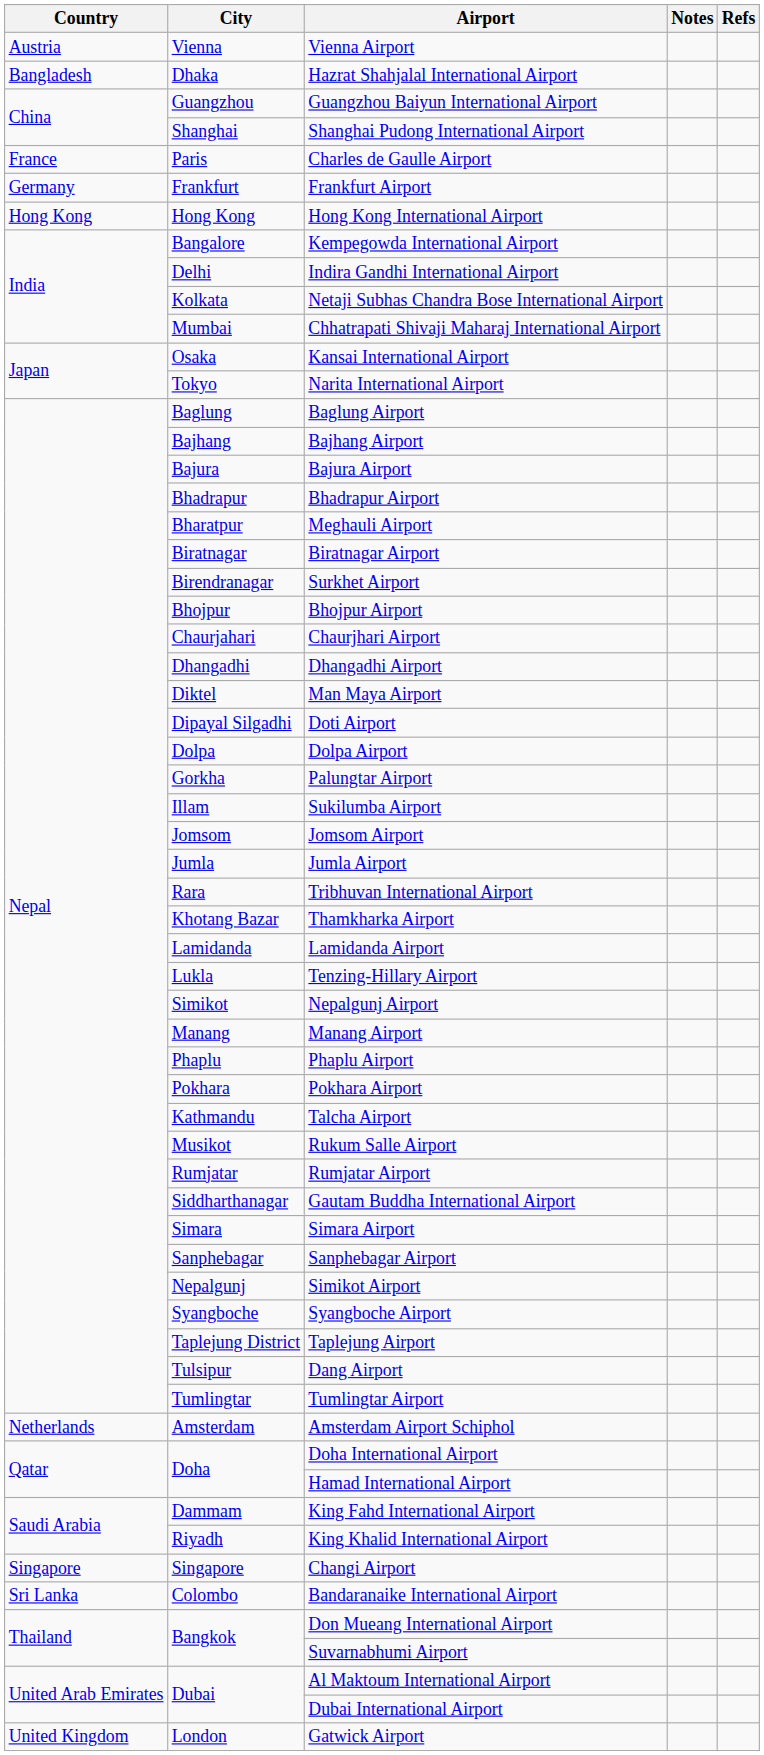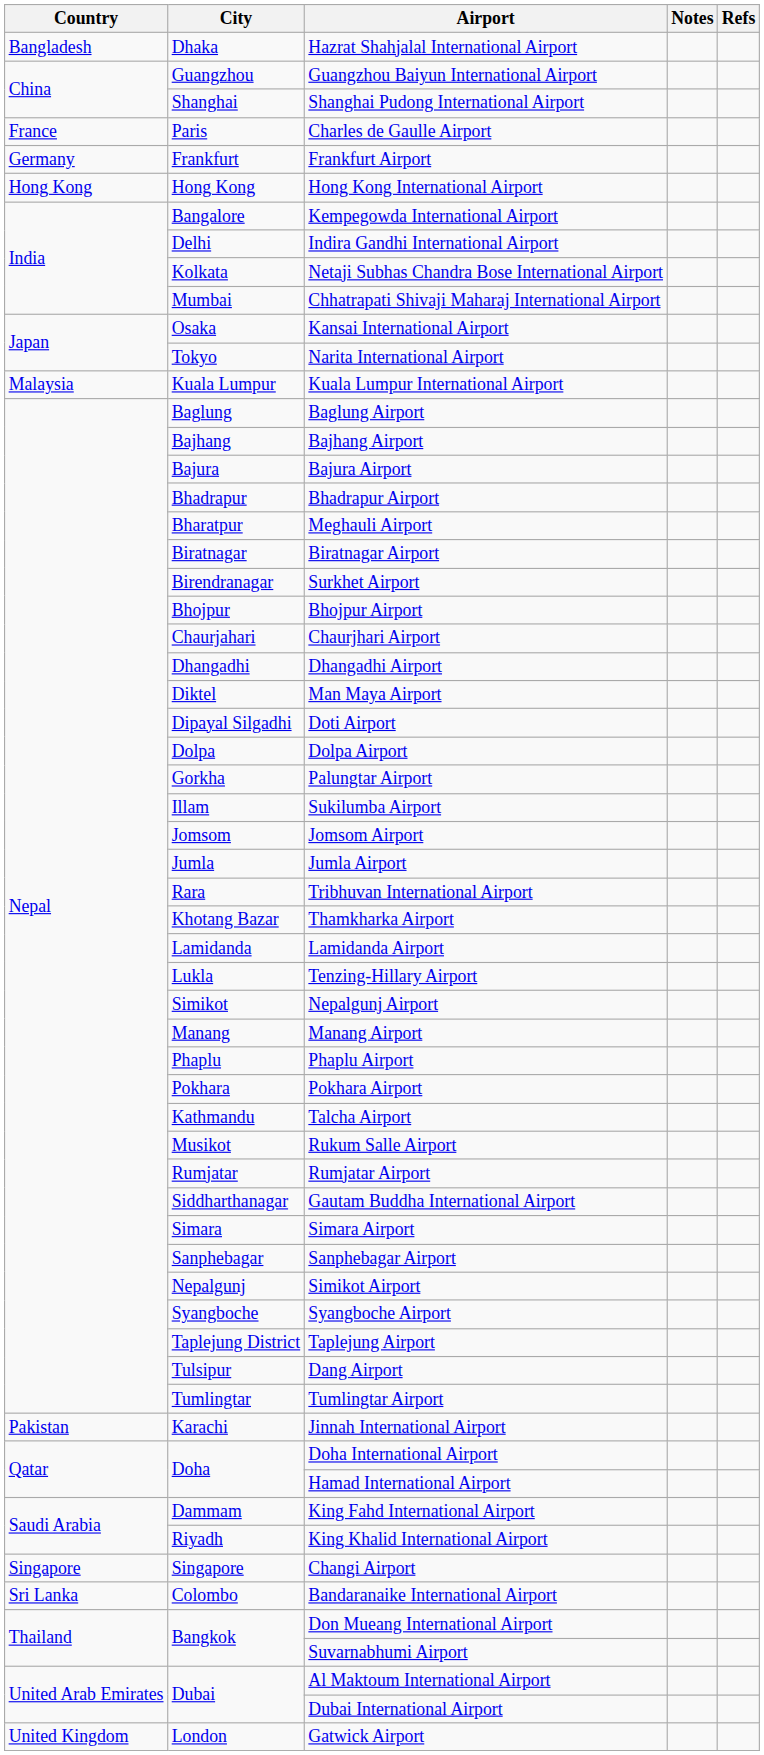 <table class="wikitable sortable">
 <tr>
 <th>Country</th>
 <th>City</th>
 <th>Airport</th>
 <th>Notes</th>
 <th>Refs</th>
-</tr>
-<tr>
-<td><a href='#'>Austria</a></td>
-<td><a href='#'>Vienna</a></td>
-<td><a href='#'>Vienna Airport</a></td>
-<td></td>
-<td align=center></td>
 </tr>
 <tr>
 <td><a href='#'>Bangladesh</a></td>
 <td><a href='#'>Dhaka</a></td>
 <td><a href='#'>Hazrat Shahjalal International Airport</a></td>
 <td></td>
 <td align=center></td>
 </tr>
 <tr>
 <td rowspan="2"><a href='#'>China</a></td>
 <td><a href='#'>Guangzhou</a></td>
 <td><a href='#'>Guangzhou Baiyun International Airport</a></td>
 <td></td>
 <td align=center></td>
 </tr>
 <tr>
 <td><a href='#'>Shanghai</a></td>
 <td><a href='#'>Shanghai Pudong International Airport</a></td>
 <td></td>
 <td align=center></td>
 </tr>
 <tr>
 <td><a href='#'>France</a></td>
 <td><a href='#'>Paris</a></td>
 <td><a href='#'>Charles de Gaulle Airport</a></td>
 <td></td>
 <td align=center></td>
 </tr>
 <tr>
 <td><a href='#'>Germany</a></td>
 <td><a href='#'>Frankfurt</a></td>
 <td><a href='#'>Frankfurt Airport</a></td>
 <td></td>
 <td align=center></td>
 </tr>
 <tr>
 <td><a href='#'>Hong Kong</a></td>
 <td><a href='#'>Hong Kong</a></td>
 <td><a href='#'>Hong Kong International Airport</a></td>
 <td align=center></td>
 <td align=center></td>
 </tr>
 <tr>
 <td rowspan="4"><a href='#'>India</a></td>
 <td><a href='#'>Bangalore</a></td>
 <td><a href='#'>Kempegowda International Airport</a></td>
 <td align=center></td>
 <td align=center></td>
 </tr>
 <tr>
 <td><a href='#'>Delhi</a></td>
 <td><a href='#'>Indira Gandhi International Airport</a></td>
 <td align=center></td>
 <td align=center></td>
 </tr>
 <tr>
 <td><a href='#'>Kolkata</a></td>
 <td><a href='#'>Netaji Subhas Chandra Bose International Airport</a></td>
 <td></td>
 <td align=center></td>
 </tr>
 <tr>
 <td><a href='#'>Mumbai</a></td>
 <td><a href='#'>Chhatrapati Shivaji Maharaj International Airport</a></td>
 <td align=center></td>
 <td align=center></td>
 </tr>
 <tr>
 <td rowspan="2"><a href='#'>Japan</a></td>
 <td><a href='#'>Osaka</a></td>
 <td><a href='#'>Kansai International Airport</a></td>
 <td></td>
 <td align=center></td>
 </tr>
 <tr>
 <td><a href='#'>Tokyo</a></td>
 <td><a href='#'>Narita International Airport</a></td>
+<td align=center></td>
+<td align=center></td>
+</tr>
+<tr>
+<td><a href='#'>Malaysia</a></td>
+<td><a href='#'>Kuala Lumpur</a></td>
+<td><a href='#'>Kuala Lumpur International Airport</a></td>
 <td align=center></td>
 <td align=center></td>
 </tr>
 <tr>
 <td rowspan="36"><a href='#'>Nepal</a></td>
 <td><a href='#'>Baglung</a></td>
 <td><a href='#'>Baglung Airport</a></td>
 <td></td>
 <td align=center></td>
 </tr>
 <tr>
 <td><a href='#'>Bajhang</a></td>
 <td><a href='#'>Bajhang Airport</a></td>
 <td></td>
 <td align=center></td>
 </tr>
 <tr>
 <td><a href='#'>Bajura</a></td>
 <td><a href='#'>Bajura Airport</a></td>
 <td align=center></td>
 <td align=center></td>
 </tr>
 <tr>
 <td><a href='#'>Bhadrapur</a></td>
 <td><a href='#'>Bhadrapur Airport</a></td>
 <td align=center></td>
 <td align=center></td>
 </tr>
 <tr>
 <td><a href='#'>Bharatpur</a></td>
 <td><a href='#'>Meghauli Airport</a></td>
 <td></td>
 <td align=center></td>
 </tr>
 <tr>
 <td><a href='#'>Biratnagar</a></td>
 <td><a href='#'>Biratnagar Airport</a></td>
 <td align=center></td>
 <td align=center></td>
 </tr>
 <tr>
 <td><a href='#'>Birendranagar</a></td>
 <td><a href='#'>Surkhet Airport</a></td>
 <td></td>
 <td align=center></td>
 </tr>
 <tr>
 <td><a href='#'>Bhojpur</a></td>
 <td><a href='#'>Bhojpur Airport</a></td>
 <td align=center></td>
 <td align=center></td>
 </tr>
 <tr>
 <td><a href='#'>Chaurjahari</a></td>
 <td><a href='#'>Chaurjhari Airport</a></td>
 <td></td>
 <td align=center></td>
 </tr>
 <tr>
 <td><a href='#'>Dhangadhi</a></td>
 <td><a href='#'>Dhangadhi Airport</a></td>
 <td align=center></td>
 <td align=center></td>
 </tr>
 <tr>
 <td><a href='#'>Diktel</a></td>
 <td><a href='#'>Man Maya Airport</a></td>
 <td></td>
 <td align=center></td>
 </tr>
 <tr>
 <td><a href='#'>Dipayal Silgadhi</a></td>
 <td><a href='#'>Doti Airport</a></td>
 <td align=center></td>
 <td align=center></td>
 </tr>
 <tr>
 <td><a href='#'>Dolpa</a></td>
 <td><a href='#'>Dolpa Airport</a></td>
 <td align=center></td>
 <td align=center></td>
 </tr>
 <tr>
 <td><a href='#'>Gorkha</a></td>
 <td><a href='#'>Palungtar Airport</a></td>
 <td></td>
 <td align=center></td>
 </tr>
 <tr>
 <td><a href='#'>Illam</a></td>
 <td><a href='#'>Sukilumba Airport</a></td>
 <td align=center></td>
 <td align=center></td>
 </tr>
 <tr>
 <td><a href='#'>Jomsom</a></td>
 <td><a href='#'>Jomsom Airport</a></td>
 <td align=center></td>
 <td align=center></td>
 </tr>
 <tr>
 <td><a href='#'>Jumla</a></td>
 <td><a href='#'>Jumla Airport</a></td>
 <td align=center></td>
 <td align=center></td>
 </tr>
 <tr>
 <td><a href='#'>Rara</a></td>
 <td><a href='#'>Tribhuvan International Airport</a></td>
 <td></td>
 <td align=center></td>
 </tr>
 <tr>
 <td><a href='#'>Khotang Bazar</a></td>
 <td><a href='#'>Thamkharka Airport</a></td>
 <td align=center></td>
 <td align=center></td>
 </tr>
 <tr>
 <td><a href='#'>Lamidanda</a></td>
 <td><a href='#'>Lamidanda Airport</a></td>
 <td align=center></td>
 <td align=center></td>
 </tr>
 <tr>
 <td><a href='#'>Lukla</a></td>
 <td><a href='#'>Tenzing-Hillary Airport</a></td>
 <td align=center></td>
 <td align=center></td>
 </tr>
 <tr>
 <td><a href='#'>Simikot</a></td>
 <td><a href='#'>Nepalgunj Airport</a></td>
 <td align=center></td>
 <td align=center></td>
 </tr>
 <tr>
 <td><a href='#'>Manang</a></td>
 <td><a href='#'>Manang Airport</a></td>
 <td></td>
 <td align=center></td>
 </tr>
 <tr>
 <td><a href='#'>Phaplu</a></td>
 <td><a href='#'>Phaplu Airport</a></td>
 <td align=center></td>
 <td align=center></td>
 </tr>
 <tr>
 <td><a href='#'>Pokhara</a></td>
 <td><a href='#'>Pokhara Airport</a></td>
 <td align=center></td>
 <td align=center></td>
 </tr>
 <tr>
 <td><a href='#'>Kathmandu</a></td>
 <td><a href='#'>Talcha Airport</a></td>
 <td align=center></td>
 <td align=center></td>
 </tr>
 <tr>
 <td><a href='#'>Musikot</a></td>
 <td><a href='#'>Rukum Salle Airport</a></td>
 <td align=center></td>
 <td align=center></td>
 </tr>
 <tr>
 <td><a href='#'>Rumjatar</a></td>
 <td><a href='#'>Rumjatar Airport</a></td>
 <td align=center></td>
 <td align=center></td>
 </tr>
 <tr>
 <td><a href='#'>Siddharthanagar</a></td>
 <td><a href='#'>Gautam Buddha International Airport</a></td>
 <td align=center></td>
 <td align=center></td>
 </tr>
 <tr>
 <td><a href='#'>Simara</a></td>
 <td><a href='#'>Simara Airport</a></td>
 <td align=center></td>
 <td align=center></td>
 </tr>
 <tr>
 <td><a href='#'>Sanphebagar</a></td>
 <td><a href='#'>Sanphebagar Airport</a></td>
 <td align=center></td>
 <td align=center></td>
 </tr>
 <tr>
 <td><a href='#'>Nepalgunj</a></td>
 <td><a href='#'>Simikot Airport</a></td>
 <td align=center></td>
 <td align=center></td>
 </tr>
 <tr>
 <td><a href='#'>Syangboche</a></td>
 <td><a href='#'>Syangboche Airport</a></td>
 <td></td>
 <td align=center></td>
 </tr>
 <tr>
 <td><a href='#'>Taplejung District</a></td>
 <td><a href='#'>Taplejung Airport</a></td>
 <td align=center></td>
 <td align=center></td>
 </tr>
 <tr>
 <td><a href='#'>Tulsipur</a></td>
 <td><a href='#'>Dang Airport</a></td>
 <td align=center></td>
 <td align=center></td>
 </tr>
 <tr>
 <td><a href='#'>Tumlingtar</a></td>
 <td><a href='#'>Tumlingtar Airport</a></td>
 <td></td>
 <td align=center></td>
 </tr>
 <tr>
-<td><a href='#'>Netherlands</a></td>
-<td><a href='#'>Amsterdam</a></td>
-<td><a href='#'>Amsterdam Airport Schiphol</a></td>
+<td><a href='#'>Pakistan</a></td>
+<td><a href='#'>Karachi</a></td>
+<td><a href='#'>Jinnah International Airport</a></td>
 <td></td>
 <td align=center></td>
 </tr>
 <tr>
 <td rowspan="2"><a href='#'>Qatar</a></td>
 <td rowspan="2"><a href='#'>Doha</a></td>
 <td><a href='#'>Doha International Airport</a></td>
 <td></td>
 <td align=center></td>
 </tr>
 <tr>
 <td><a href='#'>Hamad International Airport</a></td>
 <td align=center></td>
 <td align=center></td>
 </tr>
 <tr>
 <td rowspan="2"><a href='#'>Saudi Arabia</a></td>
 <td><a href='#'>Dammam</a></td>
 <td><a href='#'>King Fahd International Airport</a></td>
 <td align=center></td>
 <td align=center></td>
 </tr>
 <tr>
 <td><a href='#'>Riyadh</a></td>
 <td><a href='#'>King Khalid International Airport</a></td>
 <td align=center></td>
 <td align=center></td>
 </tr>
 <tr>
 <td><a href='#'>Singapore</a></td>
 <td><a href='#'>Singapore</a></td>
 <td><a href='#'>Changi Airport</a></td>
 <td></td>
 <td align=center></td>
 </tr>
 <tr>
 <td><a href='#'>Sri Lanka</a></td>
 <td><a href='#'>Colombo</a></td>
 <td><a href='#'>Bandaranaike International Airport</a></td>
 <td></td>
 <td align=center></td>
 </tr>
 <tr>
 <td rowspan="2"><a href='#'>Thailand</a></td>
 <td rowspan="2"><a href='#'>Bangkok</a></td>
 <td><a href='#'>Don Mueang International Airport</a></td>
 <td></td>
 <td align=center></td>
 </tr>
 <tr>
 <td><a href='#'>Suvarnabhumi Airport</a></td>
 <td align=center></td>
 <td align=center></td>
 </tr>
 <tr>
 <td rowspan="2"><a href='#'>United Arab Emirates</a></td>
 <td rowspan="2"><a href='#'>Dubai</a></td>
 <td><a href='#'>Al Maktoum International Airport</a></td>
 <td></td>
 <td align=center></td>
 </tr>
 <tr>
 <td><a href='#'>Dubai International Airport</a></td>
 <td align=center></td>
 <td align=center></td>
 </tr>
 <tr>
 <td><a href='#'>United Kingdom</a></td>
 <td><a href='#'>London</a></td>
 <td><a href='#'>Gatwick Airport</a></td>
 <td></td>
 <td align=center></td>
 </tr>
 </table>
